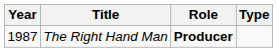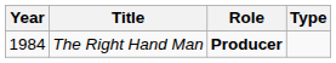 <table class="wikitable">
 <tr>
 <th>Year</th>
 <th>Title</th>
 <th>Role</th>
 <th>Type</th>
 </tr>
 <tr>
-<td>1987</td>
+<td>1984</td>
 <td><em>The Right Hand Man</em></td>
 <td><strong>Producer</strong></td>
 <td></td>
 </tr>
 </table>
